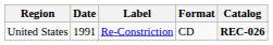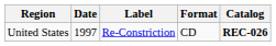 <table class="wikitable">
 <tr>
 <th>Region</th>
 <th>Date</th>
 <th>Label</th>
 <th>Format</th>
 <th>Catalog</th>
 </tr>
 <tr>
 <td>United States</td>
-<td>1991</td>
+<td>1997</td>
 <td><a href='#'>Re-Constriction</a></td>
 <td>CD</td>
 <td><strong>REC-026</strong></td>
 </tr>
 </table>
